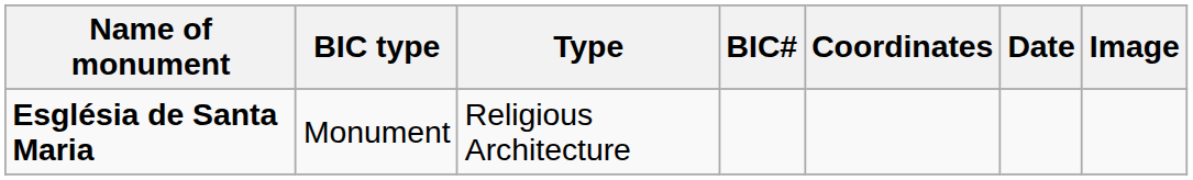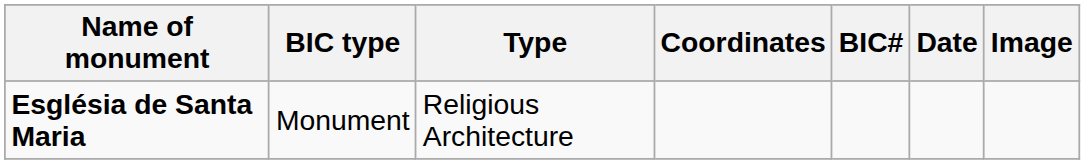 <table class="wikitable">
 <tr>
 <th>Name of monument</th>
 <th>BIC type</th>
 <th>Type</th>
+<th>Coordinates</th>
 <th>BIC#</th>
-<th>Coordinates</th>
 <th>Date</th>
 <th>Image</th>
 </tr>
 <tr>
 <td><strong>Església de Santa Maria</strong></td>
 <td>Monument</td>
 <td>Religious Architecture</td>
 <td></td>
 <td></td>
 <td></td>
 <td></td>
 </tr>
 </table>
